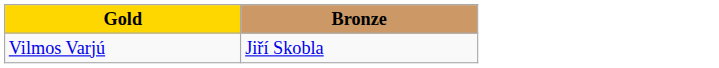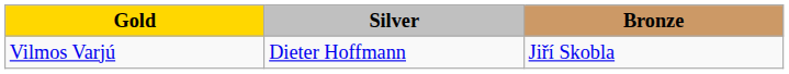 <table class="wikitable" style="text-align:left">
 <tr align="center">
 <td width=200 bgcolor=gold><strong>Gold</strong></td>
+<td width=200 bgcolor=silver><strong>Silver</strong></td>
 <td width=200 bgcolor=CC9966><strong>Bronze</strong></td>
 </tr>
 <tr>
 <td><a href='#'>Vilmos Varjú</a><br><em></em></td>
+<td><a href='#'>Dieter Hoffmann</a><br><em></em></td>
 <td><a href='#'>Jiří Skobla</a><br><em></em></td>
 </tr>
 </table>
